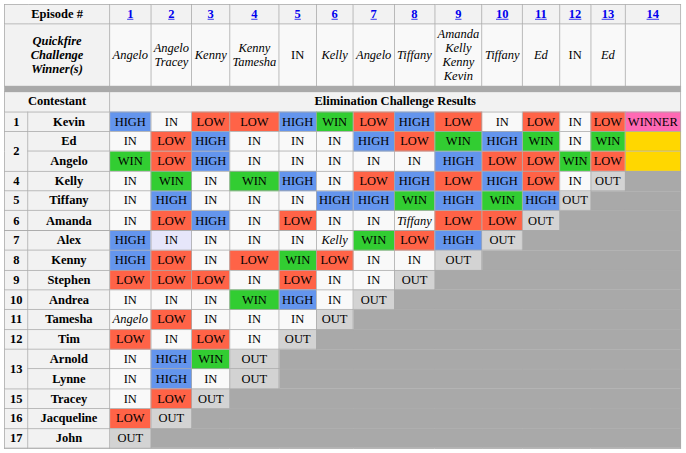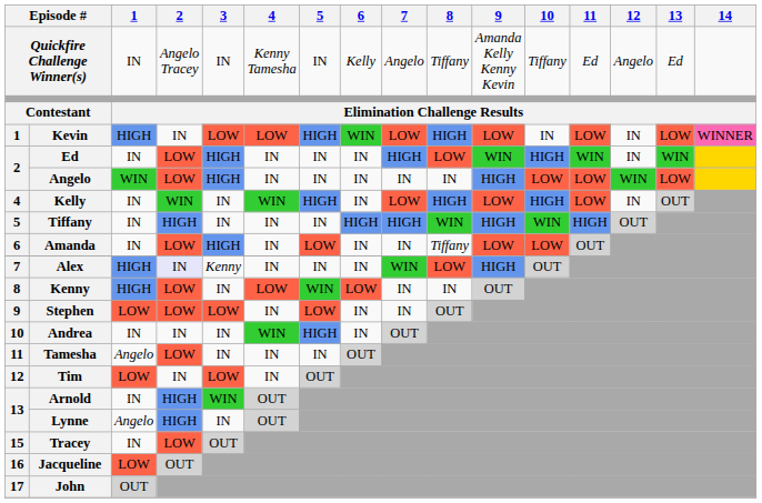 <table class="wikitable" style="text-align:center; font-size:100%">
 <tr>
 <th colspan=2>Episode #</th>
 <th><a href='#'>1</a></th>
 <th><a href='#'>2</a></th>
 <th><a href='#'>3</a></th>
 <th><a href='#'>4</a></th>
 <th><a href='#'>5</a></th>
 <th><a href='#'>6</a></th>
 <th><a href='#'>7</a></th>
 <th><a href='#'>8</a></th>
 <th><a href='#'>9</a></th>
 <th><a href='#'>10</a></th>
 <th><a href='#'>11</a></th>
 <th><a href='#'>12</a></th>
 <th><a href='#'>13</a></th>
 <th><a href='#'>14</a></th>
 </tr>
 <tr>
 <th colspan=2><em>Quickfire Challenge<br>Winner(s)</em></th>
-<td><em>Angelo</em></td>
+<td>IN</td>
 <td><em>Angelo</em><br><em>Tracey</em></td>
-<td><em>Kenny</em></td>
+<td>IN</td>
 <td><em>Kenny</em><br><em>Tamesha</em></td>
 <td>IN</td>
 <td><em>Kelly</em></td>
 <td><em>Angelo</em></td>
 <td><em>Tiffany</em></td>
 <td><em>Amanda</em><br><em>Kelly</em><br><em>Kenny</em><br><em>Kevin</em></td>
 <td><em>Tiffany</em></td>
 <td><em>Ed</em></td>
-<td>IN</td>
+<td><em>Angelo</em></td>
 <td><em>Ed</em></td>
 <td></td>
 </tr>
 <tr>
 <td colspan="19" style="background:darkgrey;"></td>
 </tr>
 <tr>
 <th colspan=2>Contestant</th>
 <th colspan="17">Elimination Challenge Results</th>
 </tr>
 <tr>
 <th>1</th>
 <th>Kevin</th>
 <td style="background:cornflowerblue;">HIGH</td>
 <td>IN</td>
 <td style="background:tomato;">LOW</td>
 <td style="background:tomato;">LOW</td>
 <td style="background:cornflowerblue;">HIGH</td>
 <td style="background:limegreen;">WIN</td>
 <td style="background:tomato;">LOW</td>
 <td style="background:cornflowerblue;">HIGH</td>
 <td style="background:tomato;">LOW</td>
 <td>IN</td>
 <td style="background:tomato;">LOW</td>
 <td>IN</td>
 <td style="background:tomato;">LOW</td>
 <td style="background:hotpink;">WINNER</td>
 </tr>
 <tr>
 <th rowspan="2">2</th>
 <th>Ed</th>
 <td>IN</td>
 <td style="background:tomato;">LOW</td>
 <td style="background:cornflowerblue;">HIGH</td>
 <td>IN</td>
 <td>IN</td>
 <td>IN</td>
 <td style="background:cornflowerblue;">HIGH</td>
 <td style="background:tomato;">LOW</td>
 <td style="background:limegreen;">WIN</td>
 <td style="background:cornflowerblue;">HIGH</td>
 <td style="background:limegreen;">WIN</td>
 <td>IN</td>
 <td style="background:limegreen;">WIN</td>
 <td style="background:gold;"></td>
 </tr>
 <tr>
 <th>Angelo</th>
 <td style="background:limegreen;">WIN</td>
 <td style="background:tomato;">LOW</td>
 <td style="background:cornflowerblue;">HIGH</td>
 <td>IN</td>
 <td>IN</td>
 <td>IN</td>
 <td>IN</td>
 <td>IN</td>
 <td style="background:cornflowerblue;">HIGH</td>
 <td style="background:tomato;">LOW</td>
 <td style="background:tomato;">LOW</td>
 <td style="background:limegreen;">WIN</td>
 <td style="background:tomato;">LOW</td>
 <td style="background:gold;"></td>
 </tr>
 <tr>
 <th>4</th>
 <th>Kelly</th>
 <td>IN</td>
 <td style="background:limegreen;">WIN</td>
 <td>IN</td>
 <td style="background:limegreen;">WIN</td>
 <td style="background:cornflowerblue;">HIGH</td>
 <td>IN</td>
 <td style="background:tomato;">LOW</td>
 <td style="background:cornflowerblue;">HIGH</td>
 <td style="background:tomato;">LOW</td>
 <td style="background:cornflowerblue;">HIGH</td>
 <td style="background:tomato;">LOW</td>
 <td>IN</td>
 <td style="background:lightgrey;">OUT</td>
 <td bgcolor="darkgray"></td>
 </tr>
 <tr>
 <th>5</th>
 <th>Tiffany</th>
 <td>IN</td>
 <td style="background:cornflowerblue;">HIGH</td>
 <td>IN</td>
 <td>IN</td>
 <td>IN</td>
 <td style="background:cornflowerblue;">HIGH</td>
 <td style="background:cornflowerblue;">HIGH</td>
 <td style="background:limegreen;">WIN</td>
 <td style="background:cornflowerblue;">HIGH</td>
 <td style="background:limegreen;">WIN</td>
 <td style="background:cornflowerblue;">HIGH</td>
 <td style="background:lightgrey;">OUT</td>
 <td bgcolor="darkgray" colspan=2></td>
 </tr>
 <tr>
 <th>6</th>
 <th>Amanda</th>
 <td>IN</td>
 <td style="background:tomato;">LOW</td>
 <td style="background:cornflowerblue;">HIGH</td>
 <td>IN</td>
 <td style="background:tomato;">LOW</td>
 <td>IN</td>
 <td>IN</td>
 <td><em>Tiffany</em></td>
 <td style="background:tomato;">LOW</td>
 <td style="background:tomato;">LOW</td>
 <td style="background:lightgrey;">OUT</td>
 <td bgcolor="darkgray" colspan=3></td>
 </tr>
 <tr>
 </tr>
 <tr>
 <th>7</th>
 <th>Alex</th>
 <td style="background:cornflowerblue;">HIGH</td>
 <td style="background: lavender;">IN</td>
+<td><em>Kenny</em></td>
 <td>IN</td>
 <td>IN</td>
 <td>IN</td>
-<td><em>Kelly</em></td>
 <td style="background:limegreen;">WIN</td>
 <td style="background:tomato;">LOW</td>
 <td style="background:cornflowerblue;">HIGH</td>
 <td style="background:lightgrey;">OUT</td>
 <td bgcolor="darkgray" colspan=4></td>
 </tr>
 <tr>
 <th>8</th>
 <th>Kenny</th>
 <td style="background:cornflowerblue;">HIGH</td>
 <td style="background:tomato;">LOW</td>
 <td>IN</td>
 <td style="background:tomato;">LOW</td>
 <td style="background:limegreen;">WIN</td>
 <td style="background:tomato;">LOW</td>
 <td>IN</td>
 <td>IN</td>
 <td style="background:lightgrey;">OUT</td>
 <td bgcolor="darkgray" colspan=5></td>
 </tr>
 <tr>
 <th>9</th>
 <th>Stephen</th>
 <td style="background:tomato;">LOW</td>
 <td style="background:tomato;">LOW</td>
 <td style="background:tomato;">LOW</td>
 <td>IN</td>
 <td style="background:tomato;">LOW</td>
 <td>IN</td>
 <td>IN</td>
 <td style="background:lightgrey;">OUT</td>
 <td bgcolor="darkgray" colspan=6></td>
 </tr>
 <tr>
 <th>10</th>
 <th>Andrea</th>
 <td>IN</td>
 <td>IN</td>
 <td>IN</td>
 <td style="background:limegreen;">WIN</td>
 <td style="background:cornflowerblue;">HIGH</td>
 <td>IN</td>
 <td style="background:lightgrey;">OUT</td>
 <td bgcolor="darkgray" colspan=7></td>
 </tr>
 <tr>
 <th>11</th>
 <th>Tamesha</th>
 <td><em>Angelo</em></td>
 <td style="background:tomato;">LOW</td>
 <td>IN</td>
 <td>IN</td>
 <td>IN</td>
 <td style="background:lightgrey;">OUT</td>
 <td bgcolor="darkgray" colspan=8></td>
 </tr>
 <tr>
 <th>12</th>
 <th>Tim</th>
 <td style="background:tomato;">LOW</td>
 <td>IN</td>
 <td style="background:tomato;">LOW</td>
 <td>IN</td>
 <td style="background:lightgrey;">OUT</td>
 <td bgcolor="darkgray" colspan=9></td>
 </tr>
 <tr>
 <th rowspan="2">13</th>
 <th>Arnold</th>
 <td>IN</td>
 <td style="background:cornflowerblue;">HIGH</td>
 <td style="background:limegreen;">WIN</td>
 <td style="background:lightgrey;">OUT</td>
 <td bgcolor="darkgray" colspan=10></td>
 </tr>
 <tr>
 <th>Lynne</th>
-<td>IN</td>
+<td><em>Angelo</em></td>
 <td style="background:cornflowerblue;">HIGH</td>
 <td>IN</td>
 <td style="background:lightgrey;">OUT</td>
 <td bgcolor="darkgray" colspan=10></td>
 </tr>
 <tr>
 <th>15</th>
 <th>Tracey</th>
 <td>IN</td>
 <td style="background:tomato;">LOW</td>
 <td style="background:lightgrey;">OUT</td>
 <td bgcolor="darkgray" colspan=11></td>
 </tr>
 <tr>
 <th>16</th>
 <th>Jacqueline</th>
 <td style="background:tomato;">LOW</td>
 <td style="background:lightgrey;">OUT</td>
 <td bgcolor="darkgray" colspan=12></td>
 </tr>
 <tr>
 <th>17</th>
 <th>John</th>
 <td style="background:lightgrey;">OUT</td>
 <td bgcolor="darkgray" colspan=13></td>
 </tr>
 <tr>
 </tr>
 </table>
